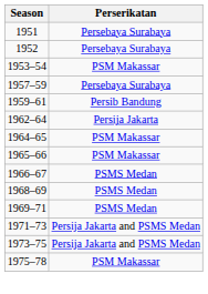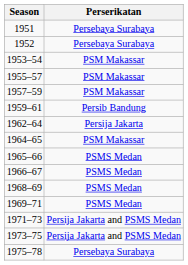 <table class="wikitable sortable" style="text-align: center;">
 <tr>
 <th>Season</th>
 <th>Perserikatan</th>
 </tr>
 <tr>
 <td align=center>1951</td>
 <td><a href='#'>Persebaya Surabaya</a></td>
 </tr>
 <tr>
 <td align=center>1952</td>
 <td><a href='#'>Persebaya Surabaya</a></td>
 </tr>
 <tr>
 <td align=center>1953–54</td>
 <td><a href='#'>PSM Makassar</a></td>
 </tr>
 <tr>
+<td align=center>1955–57</td>
+<td><a href='#'>PSM Makassar</a></td>
+</tr>
+<tr>
 <td align=center>1957–59</td>
-<td><a href='#'>Persebaya Surabaya</a></td>
+<td><a href='#'>PSM Makassar</a></td>
 </tr>
 <tr>
 <td align=center>1959–61</td>
 <td><a href='#'>Persib Bandung</a></td>
 </tr>
 <tr>
 <td align=center>1962–64</td>
 <td><a href='#'>Persija Jakarta</a></td>
 </tr>
 <tr>
 <td align=center>1964–65</td>
 <td><a href='#'>PSM Makassar</a></td>
 </tr>
 <tr>
 <td align=center>1965–66</td>
-<td><a href='#'>PSM Makassar</a></td>
+<td><a href='#'>PSMS Medan</a></td>
 </tr>
 <tr>
 <td align=center>1966–67</td>
 <td><a href='#'>PSMS Medan</a></td>
 </tr>
 <tr>
 <td align=center>1968–69</td>
 <td><a href='#'>PSMS Medan</a></td>
 </tr>
 <tr>
 <td align=center>1969–71</td>
 <td><a href='#'>PSMS Medan</a></td>
 </tr>
 <tr>
 <td align=center>1971–73</td>
 <td><a href='#'>Persija Jakarta</a> and <a href='#'>PSMS Medan</a></td>
 </tr>
 <tr>
 <td align=center>1973–75</td>
 <td><a href='#'>Persija Jakarta</a> and <a href='#'>PSMS Medan</a></td>
 </tr>
 <tr>
 <td align=center>1975–78</td>
-<td><a href='#'>PSM Makassar</a></td>
+<td><a href='#'>Persebaya Surabaya</a></td>
 </tr>
 </table>
